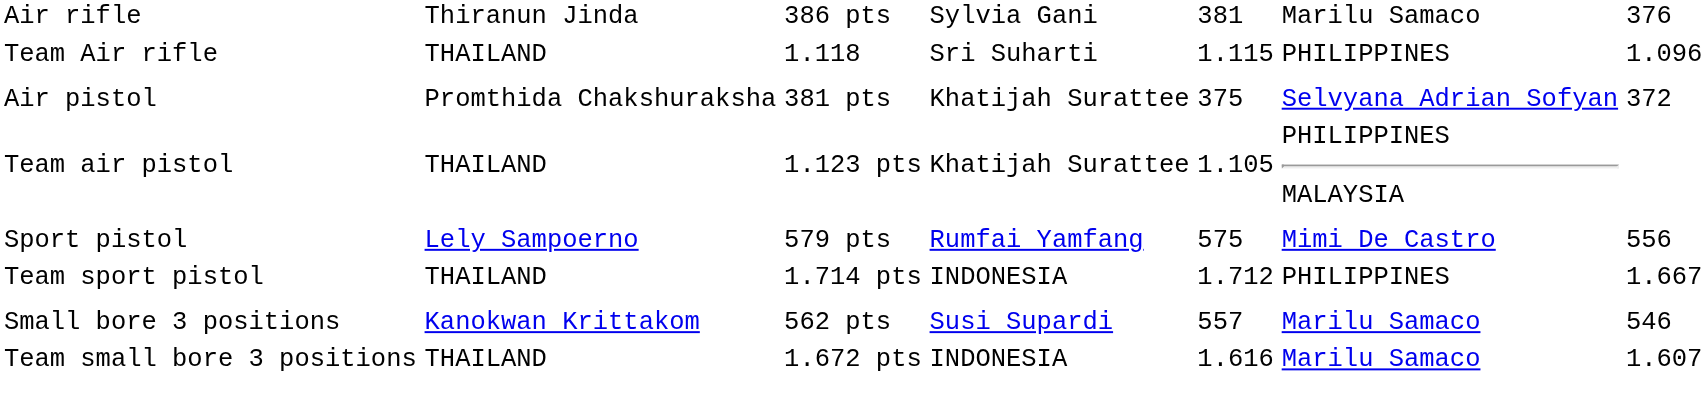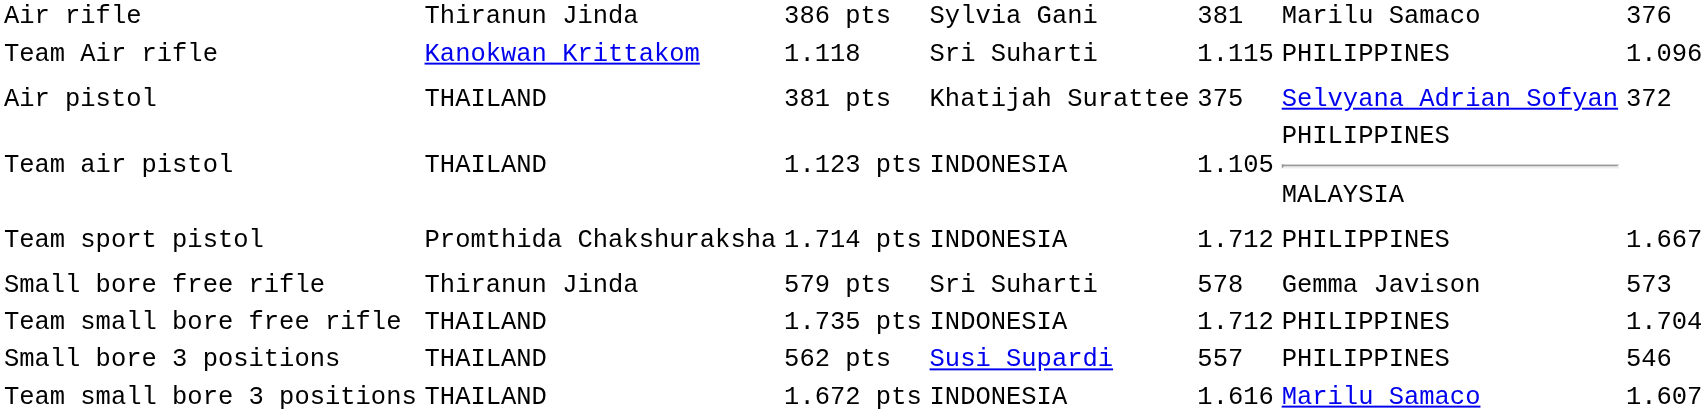 <table>
 <tr>
 <td>Air rifle</td>
 <td> Thiranun Jinda</td>
 <td>386 pts</td>
 <td> Sylvia Gani</td>
 <td>381</td>
 <td> Marilu Samaco</td>
 <td>376</td>
 </tr>
 <tr>
 <td>Team Air rifle</td>
-<td> THAILAND</td>
+<td> <a href='#'>Kanokwan Krittakom</a></td>
 <td>1.118</td>
 <td> Sri Suharti</td>
 <td>1.115</td>
 <td> PHILIPPINES</td>
 <td>1.096</td>
 </tr>
 <tr>
 <td></td>
 <td></td>
 <td></td>
 </tr>
 <tr>
 <td>Air pistol</td>
-<td> Promthida Chakshuraksha</td>
+<td> THAILAND</td>
 <td>381 pts</td>
 <td> Khatijah Surattee</td>
 <td>375</td>
 <td> <a href='#'>Selvyana Adrian Sofyan</a></td>
 <td>372</td>
 </tr>
 <tr>
 <td>Team air pistol</td>
 <td> THAILAND</td>
 <td>1.123 pts</td>
-<td> Khatijah Surattee</td>
+<td> INDONESIA</td>
 <td>1.105</td>
 <td> PHILIPPINES <hr>  MALAYSIA</td>
 </tr>
 <tr>
 <td></td>
 <td></td>
 <td></td>
 </tr>
 <tr>
-<td>Sport pistol</td>
-<td> <a href='#'>Lely Sampoerno</a></td>
-<td>579 pts</td>
-<td> <a href='#'>Rumfai Yamfang</a></td>
-<td>575</td>
-<td> <a href='#'>Mimi De Castro</a></td>
-<td>556</td>
-</tr>
-<tr>
 <td>Team sport pistol</td>
-<td> THAILAND</td>
+<td> Promthida Chakshuraksha</td>
 <td>1.714 pts</td>
 <td> INDONESIA</td>
 <td>1.712</td>
 <td> PHILIPPINES</td>
 <td>1.667</td>
 </tr>
 <tr>
 <td></td>
 <td></td>
 <td></td>
 </tr>
 <tr>
+<td>Small bore free rifle</td>
+<td> Thiranun Jinda</td>
+<td>579 pts</td>
+<td> Sri Suharti</td>
+<td>578</td>
+<td> Gemma Javison</td>
+<td>573</td>
+</tr>
+<tr>
+<td>Team small bore free rifle</td>
+<td> THAILAND</td>
+<td>1.735 pts</td>
+<td> INDONESIA</td>
+<td>1.712</td>
+<td> PHILIPPINES</td>
+<td>1.704</td>
+</tr>
+<tr>
 <td>Small bore 3 positions</td>
-<td> <a href='#'>Kanokwan Krittakom</a></td>
+<td> THAILAND</td>
 <td>562 pts</td>
 <td> <a href='#'>Susi Supardi</a></td>
 <td>557</td>
-<td> <a href='#'>Marilu Samaco</a></td>
+<td> PHILIPPINES</td>
 <td>546</td>
 </tr>
 <tr>
 <td>Team small bore 3 positions</td>
 <td> THAILAND</td>
 <td>1.672 pts</td>
 <td> INDONESIA</td>
 <td>1.616</td>
 <td> <a href='#'>Marilu Samaco</a></td>
 <td>1.607</td>
 </tr>
 </table>
